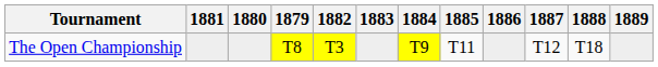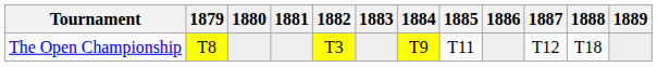 <table class="wikitable" style="font-size:95%;text-align:center;">
 <tr>
 <th>Tournament</th>
+<th>1879</th>
+<th>1880</th>
 <th>1881</th>
-<th>1880</th>
-<th>1879</th>
 <th>1882</th>
 <th>1883</th>
 <th>1884</th>
 <th>1885</th>
 <th>1886</th>
 <th>1887</th>
 <th>1888</th>
 <th>1889</th>
 </tr>
 <tr>
 <td align=left><a href='#'>The Open Championship</a></td>
+<td style="background:yellow;">T8</td>
 <td style="background:#eeeeee;"></td>
 <td style="background:#eeeeee;"></td>
-<td style="background:yellow;">T8</td>
 <td style="background:yellow;">T3</td>
 <td style="background:#eeeeee;"></td>
 <td style="background:yellow;">T9</td>
 <td>T11</td>
 <td style="background:#eeeeee;"></td>
 <td>T12</td>
 <td>T18</td>
 <td style="background:#eeeeee;"></td>
 </tr>
 </table>
